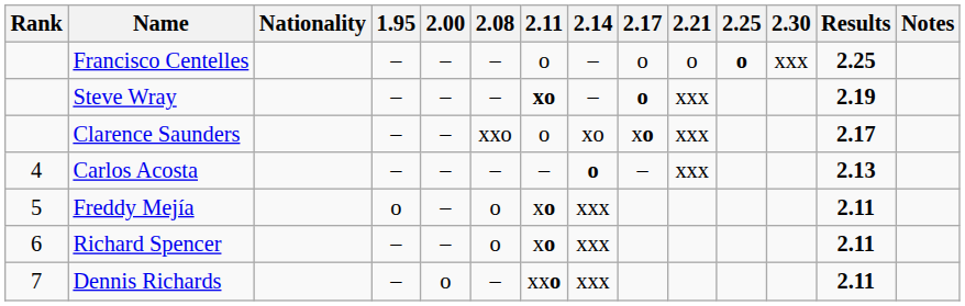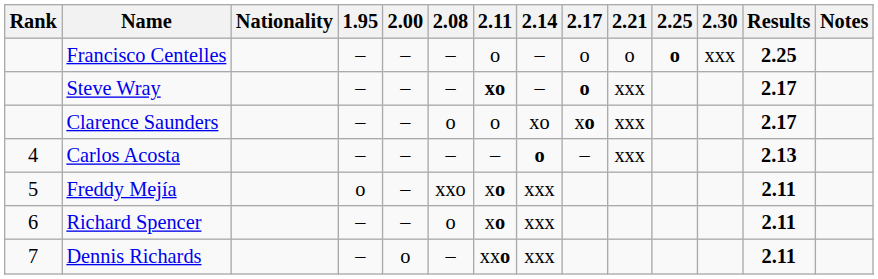 <table class="wikitable sortable" style="text-align:center;font-size:95%">
 <tr>
 <th>Rank</th>
 <th>Name</th>
 <th>Nationality</th>
 <th>1.95</th>
 <th>2.00</th>
 <th>2.08</th>
 <th>2.11</th>
 <th>2.14</th>
 <th>2.17</th>
 <th>2.21</th>
 <th>2.25</th>
 <th>2.30</th>
 <th>Results</th>
 <th>Notes</th>
 </tr>
 <tr>
 <td></td>
 <td align=left><a href='#'>Francisco Centelles</a></td>
 <td align=left></td>
 <td>–</td>
 <td>–</td>
 <td>–</td>
 <td>o</td>
 <td>–</td>
 <td>o</td>
 <td>o</td>
 <td><strong>o</strong></td>
 <td>xxx</td>
 <td><strong>2.25</strong></td>
 <td></td>
 </tr>
 <tr>
 <td></td>
 <td align=left><a href='#'>Steve Wray</a></td>
 <td align=left></td>
 <td>–</td>
 <td>–</td>
 <td>–</td>
 <td><strong>xo</strong></td>
 <td>–</td>
 <td><strong>o</strong></td>
 <td>xxx</td>
 <td></td>
 <td></td>
-<td><strong>2.19</strong></td>
+<td><strong>2.17</strong></td>
 <td></td>
 </tr>
 <tr>
 <td></td>
 <td align=left><a href='#'>Clarence Saunders</a></td>
 <td align=left></td>
 <td>–</td>
 <td>–</td>
-<td>xxo</td>
+<td>o</td>
 <td>o</td>
 <td>xo</td>
 <td>x<strong>o</strong></td>
 <td>xxx</td>
 <td></td>
 <td></td>
 <td><strong>2.17</strong></td>
 <td></td>
 </tr>
 <tr>
 <td>4</td>
 <td align=left><a href='#'>Carlos Acosta</a></td>
 <td align=left></td>
 <td>–</td>
 <td>–</td>
 <td>–</td>
 <td>–</td>
 <td><strong>o</strong></td>
 <td>–</td>
 <td>xxx</td>
 <td></td>
 <td></td>
 <td><strong>2.13</strong></td>
 <td></td>
 </tr>
 <tr>
 <td>5</td>
 <td align=left><a href='#'>Freddy Mejía</a></td>
 <td align=left></td>
 <td>o</td>
 <td>–</td>
-<td>o</td>
+<td>xxo</td>
 <td>x<strong>o</strong></td>
 <td>xxx</td>
 <td></td>
 <td></td>
 <td></td>
 <td></td>
 <td><strong>2.11</strong></td>
 <td></td>
 </tr>
 <tr>
 <td>6</td>
 <td align=left><a href='#'>Richard Spencer</a></td>
 <td align=left></td>
 <td>–</td>
 <td>–</td>
 <td>o</td>
 <td>x<strong>o</strong></td>
 <td>xxx</td>
 <td></td>
 <td></td>
 <td></td>
 <td></td>
 <td><strong>2.11</strong></td>
 <td></td>
 </tr>
 <tr>
 <td>7</td>
 <td align=left><a href='#'>Dennis Richards</a></td>
 <td align=left></td>
 <td>–</td>
 <td>o</td>
 <td>–</td>
 <td>xx<strong>o</strong></td>
 <td>xxx</td>
 <td></td>
 <td></td>
 <td></td>
 <td></td>
 <td><strong>2.11</strong></td>
 <td></td>
 </tr>
 </table>
